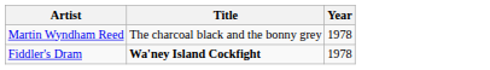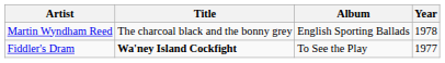 <table class="wikitable">
 <tr>
 <th>Artist</th>
 <th>Title</th>
+<th>Album</th>
 <th>Year</th>
 </tr>
 <tr>
 <td><a href='#'>Martin Wyndham Reed</a></td>
 <td>The charcoal black and the bonny grey</td>
+<td>English Sporting Ballads</td>
 <td>1978</td>
 </tr>
 <tr>
 <td><a href='#'>Fiddler's Dram</a></td>
 <td><strong>Wa'ney Island Cockfight</strong></td>
-<td>1978</td>
+<td>To See the Play</td>
+<td>1977</td>
 </tr>
 </table>
